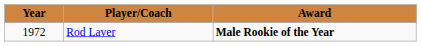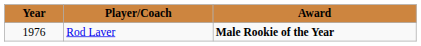 <table class="wikitable" style="text-align:left">
 <tr>
 <th style="background:#CD853F; color:black" width="75px">Year</th>
 <th style="background:#CD853F; color:black" width="200px">Player/Coach</th>
 <th style="background:#CD853F; color:black" width="275px">Award</th>
 </tr>
 <tr>
-<td align="center">1972</td>
+<td align="center">1976</td>
 <td><a href='#'>Rod Laver</a></td>
 <td><strong>Male Rookie of the Year</strong></td>
 </tr>
 </table>
